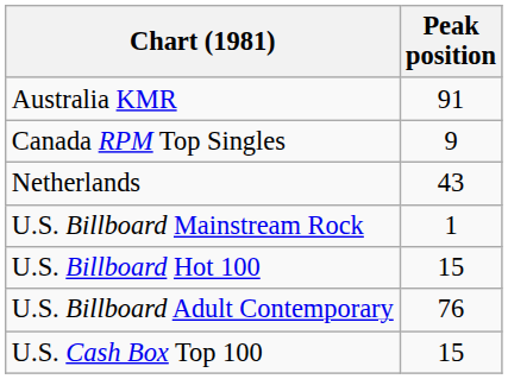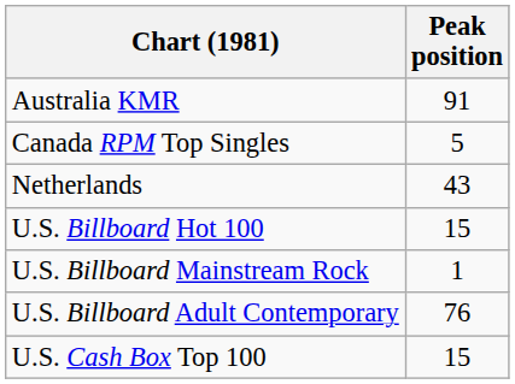 <table class="wikitable sortable">
 <tr>
 <th align="left">Chart (1981)</th>
 <th align="left">Peak<br>position</th>
 </tr>
 <tr>
 <td align="left">Australia <a href='#'>KMR</a></td>
 <td style="text-align:center;">91</td>
 </tr>
 <tr>
 <td align="left">Canada <a href='#'><em>RPM</em></a> Top Singles</td>
-<td style="text-align:center;">9</td>
+<td style="text-align:center;">5</td>
 </tr>
 <tr>
 <td align="left">Netherlands</td>
 <td style="text-align:center;">43</td>
 </tr>
 <tr>
+<td align="left">U.S. <em><a href='#'>Billboard</a></em> <a href='#'>Hot 100</a></td>
+<td style="text-align:center;">15</td>
+</tr>
+<tr>
 <td align="left">U.S. <em>Billboard</em> <a href='#'>Mainstream Rock</a></td>
 <td style="text-align:center;">1</td>
-</tr>
-<tr>
-<td align="left">U.S. <em><a href='#'>Billboard</a></em> <a href='#'>Hot 100</a></td>
-<td style="text-align:center;">15</td>
 </tr>
 <tr>
 <td>U.S. <em>Billboard</em> <a href='#'>Adult Contemporary</a></td>
 <td align="center">76</td>
 </tr>
 <tr>
 <td align="left">U.S. <em><a href='#'>Cash Box</a></em> Top 100</td>
 <td style="text-align:center;">15</td>
 </tr>
 </table>
